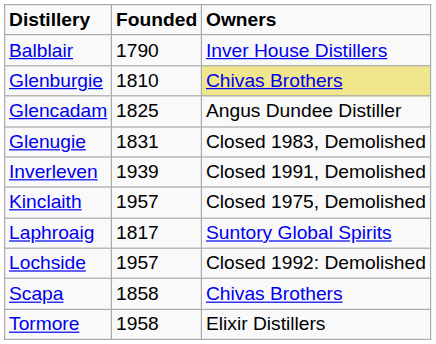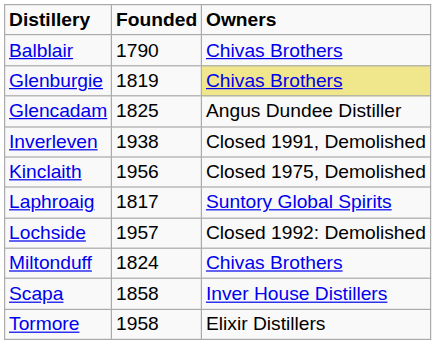 <table class="wikitable sortable">
 <tr>
 <td><strong>Distillery</strong></td>
 <td><strong>Founded</strong></td>
 <td><strong>Owners</strong></td>
 </tr>
 <tr>
 <td><a href='#'>Balblair</a></td>
 <td>1790</td>
-<td><a href='#'>Inver House Distillers</a></td>
+<td><a href='#'>Chivas Brothers</a></td>
 </tr>
 <tr>
 <td><a href='#'>Glenburgie</a></td>
-<td>1810</td>
+<td>1819</td>
 <td style="background: khaki;"><a href='#'>Chivas Brothers</a></td>
 </tr>
 <tr>
 <td><a href='#'>Glencadam</a></td>
 <td>1825</td>
 <td>Angus Dundee Distiller</td>
 </tr>
 <tr>
-<td><a href='#'>Glenugie</a></td>
-<td>1831</td>
-<td>Closed 1983, Demolished</td>
-</tr>
-<tr>
 <td><a href='#'>Inverleven</a></td>
-<td>1939</td>
+<td>1938</td>
 <td>Closed 1991, Demolished</td>
 </tr>
 <tr>
 <td><a href='#'>Kinclaith</a></td>
-<td>1957</td>
+<td>1956</td>
 <td>Closed 1975, Demolished</td>
 </tr>
 <tr>
 <td><a href='#'>Laphroaig</a></td>
 <td>1817</td>
 <td><a href='#'>Suntory Global Spirits</a></td>
 </tr>
 <tr>
 <td><a href='#'>Lochside</a></td>
 <td>1957</td>
 <td>Closed 1992: Demolished</td>
 </tr>
 <tr>
+<td><a href='#'>Miltonduff</a></td>
+<td>1824</td>
+<td><a href='#'>Chivas Brothers</a></td>
+</tr>
+<tr>
 <td><a href='#'>Scapa</a></td>
 <td>1858</td>
-<td><a href='#'>Chivas Brothers</a></td>
+<td><a href='#'>Inver House Distillers</a></td>
 </tr>
 <tr>
 <td><a href='#'>Tormore</a></td>
 <td>1958</td>
 <td>Elixir Distillers</td>
 </tr>
 </table>
